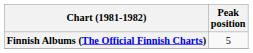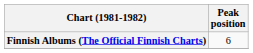 <table class="wikitable sortable plainrowheaders" style="text-align:center">
 <tr>
 <th scope="col">Chart (1981-1982)</th>
 <th scope="col">Peak<br>position</th>
 </tr>
 <tr>
 <th scope="row">Finnish Albums (<a href='#'>The Official Finnish Charts</a>)</th>
-<td align="center">5</td>
+<td align="center">6</td>
 </tr>
 <tr>
 </tr>
 <tr>
 </tr>
 <tr>
 </tr>
 <tr>
 </tr>
 <tr>
 </tr>
 <tr>
 </tr>
 </table>
